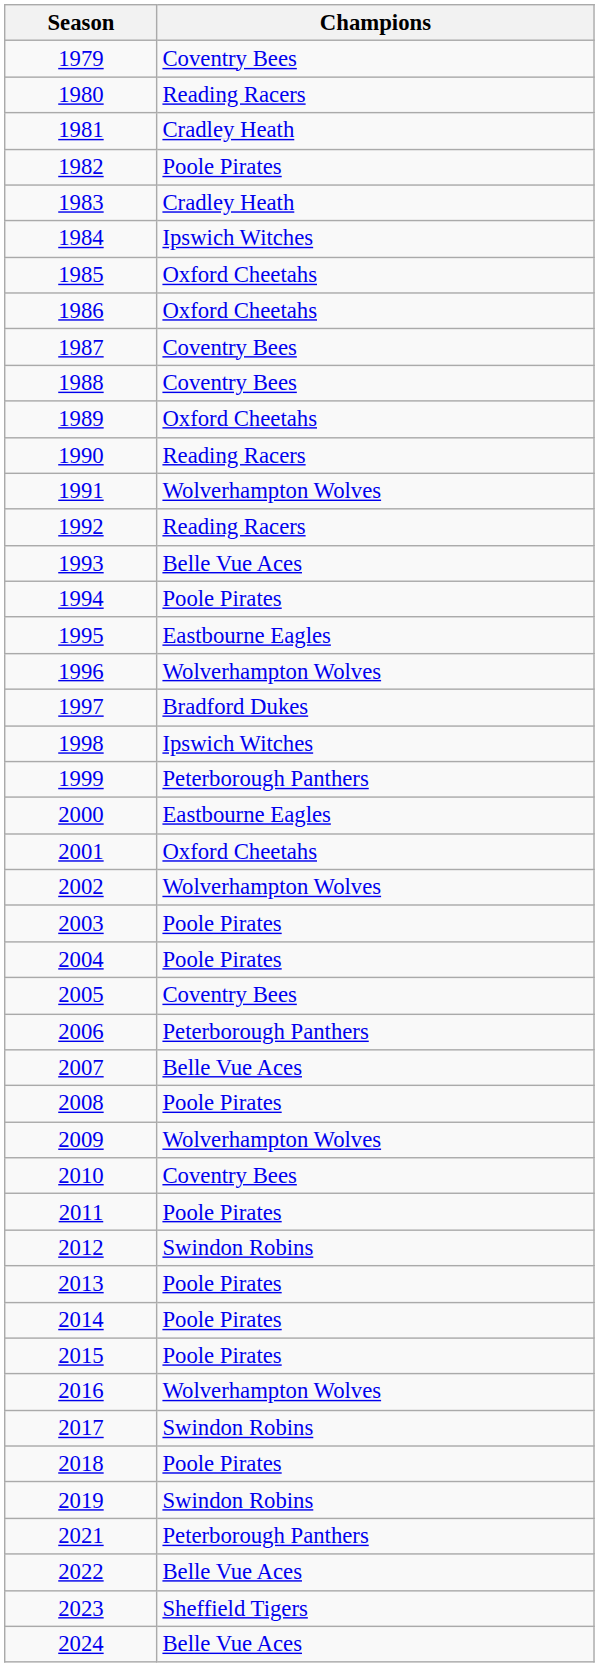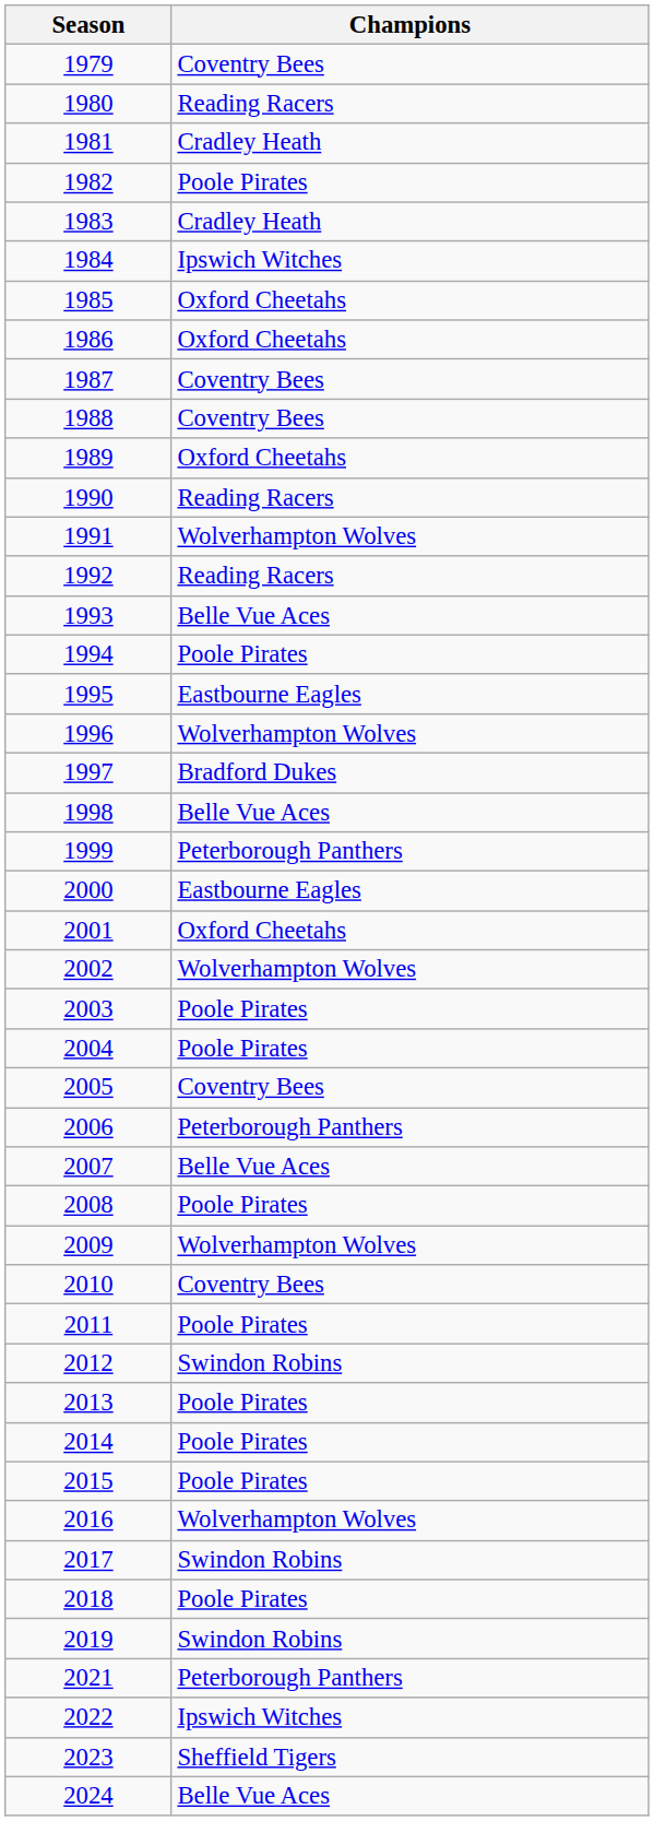 <table class="wikitable" style="font-size: 100%">
 <tr>
 <th width=100>Season</th>
 <th width=300>Champions</th>
 </tr>
 <tr align=center>
 <td><a href='#'>1979</a></td>
 <td align="left"><a href='#'>Coventry Bees</a></td>
 </tr>
 <tr align=center>
 <td><a href='#'>1980</a></td>
 <td align="left"><a href='#'>Reading Racers</a></td>
 </tr>
 <tr align=center>
 <td><a href='#'>1981</a></td>
 <td align="left"><a href='#'>Cradley Heath</a></td>
 </tr>
 <tr align=center>
 <td><a href='#'>1982</a></td>
 <td align="left"><a href='#'>Poole Pirates</a></td>
 </tr>
 <tr align=center>
 <td><a href='#'>1983</a></td>
 <td align="left"><a href='#'>Cradley Heath</a></td>
 </tr>
 <tr align=center>
 <td><a href='#'>1984</a></td>
 <td align="left"><a href='#'>Ipswich Witches</a></td>
 </tr>
 <tr align=center>
 <td><a href='#'>1985</a></td>
 <td align="left"><a href='#'>Oxford Cheetahs</a></td>
 </tr>
 <tr align=center>
 <td><a href='#'>1986</a></td>
 <td align="left"><a href='#'>Oxford Cheetahs</a></td>
 </tr>
 <tr align=center>
 <td><a href='#'>1987</a></td>
 <td align="left"><a href='#'>Coventry Bees</a></td>
 </tr>
 <tr align=center>
 <td><a href='#'>1988</a></td>
 <td align="left"><a href='#'>Coventry Bees</a></td>
 </tr>
 <tr align=center>
 <td><a href='#'>1989</a></td>
 <td align="left"><a href='#'>Oxford Cheetahs</a></td>
 </tr>
 <tr align=center>
 <td><a href='#'>1990</a></td>
 <td align="left"><a href='#'>Reading Racers</a></td>
 </tr>
 <tr align=center>
 <td><a href='#'>1991</a></td>
 <td align="left"><a href='#'>Wolverhampton Wolves</a></td>
 </tr>
 <tr align=center>
 <td><a href='#'>1992</a></td>
 <td align="left"><a href='#'>Reading Racers</a></td>
 </tr>
 <tr align=center>
 <td><a href='#'>1993</a></td>
 <td align="left"><a href='#'>Belle Vue Aces</a></td>
 </tr>
 <tr align=center>
 <td><a href='#'>1994</a></td>
 <td align="left"><a href='#'>Poole Pirates</a></td>
 </tr>
 <tr align=center>
 <td><a href='#'>1995</a></td>
 <td align="left"><a href='#'>Eastbourne Eagles</a></td>
 </tr>
 <tr align=center>
 <td><a href='#'>1996</a></td>
 <td align="left"><a href='#'>Wolverhampton Wolves</a></td>
 </tr>
 <tr align=center>
 <td><a href='#'>1997</a></td>
 <td align="left"><a href='#'>Bradford Dukes</a></td>
 </tr>
 <tr align=center>
 <td><a href='#'>1998</a></td>
-<td align="left"><a href='#'>Ipswich Witches</a></td>
+<td align="left"><a href='#'>Belle Vue Aces</a></td>
 </tr>
 <tr align=center>
 <td><a href='#'>1999</a></td>
 <td align="left"><a href='#'>Peterborough Panthers</a></td>
 </tr>
 <tr align=center>
 <td><a href='#'>2000</a></td>
 <td align="left"><a href='#'>Eastbourne Eagles</a></td>
 </tr>
 <tr align=center>
 <td><a href='#'>2001</a></td>
 <td align="left"><a href='#'>Oxford Cheetahs</a></td>
 </tr>
 <tr align=center>
 <td><a href='#'>2002</a></td>
 <td align="left"><a href='#'>Wolverhampton Wolves</a></td>
 </tr>
 <tr align=center>
 <td><a href='#'>2003</a></td>
 <td align="left"><a href='#'>Poole Pirates</a></td>
 </tr>
 <tr align=center>
 <td><a href='#'>2004</a></td>
 <td align="left"><a href='#'>Poole Pirates</a></td>
 </tr>
 <tr align=center>
 <td><a href='#'>2005</a></td>
 <td align="left"><a href='#'>Coventry Bees</a></td>
 </tr>
 <tr align=center>
 <td><a href='#'>2006</a></td>
 <td align="left"><a href='#'>Peterborough Panthers</a></td>
 </tr>
 <tr align=center>
 <td><a href='#'>2007</a></td>
 <td align="left"><a href='#'>Belle Vue Aces</a></td>
 </tr>
 <tr align=center>
 <td><a href='#'>2008</a></td>
 <td align="left"><a href='#'>Poole Pirates</a></td>
 </tr>
 <tr align=center>
 <td><a href='#'>2009</a></td>
 <td align="left"><a href='#'>Wolverhampton Wolves</a></td>
 </tr>
 <tr align=center>
 <td><a href='#'>2010</a></td>
 <td align="left"><a href='#'>Coventry Bees</a></td>
 </tr>
 <tr align=center>
 <td><a href='#'>2011</a></td>
 <td align="left"><a href='#'>Poole Pirates</a></td>
 </tr>
 <tr align=center>
 <td><a href='#'>2012</a></td>
 <td align="left"><a href='#'>Swindon Robins</a></td>
 </tr>
 <tr align=center>
 <td><a href='#'>2013</a></td>
 <td align="left"><a href='#'>Poole Pirates</a></td>
 </tr>
 <tr align=center>
 <td><a href='#'>2014</a></td>
 <td align="left"><a href='#'>Poole Pirates</a></td>
 </tr>
 <tr align=center>
 <td><a href='#'>2015</a></td>
 <td align="left"><a href='#'>Poole Pirates</a></td>
 </tr>
 <tr align=center>
 <td><a href='#'>2016</a></td>
 <td align="left"><a href='#'>Wolverhampton Wolves</a></td>
 </tr>
 <tr align=center>
 <td><a href='#'>2017</a></td>
 <td align="left"><a href='#'>Swindon Robins</a></td>
 </tr>
 <tr align=center>
 <td><a href='#'>2018</a></td>
 <td align="left"><a href='#'>Poole Pirates</a></td>
 </tr>
 <tr align=center>
 <td><a href='#'>2019</a></td>
 <td align="left"><a href='#'>Swindon Robins</a></td>
 </tr>
 <tr align=center>
 <td><a href='#'>2021</a></td>
 <td align="left"><a href='#'>Peterborough Panthers</a></td>
 </tr>
 <tr align=center>
 <td><a href='#'>2022</a></td>
-<td align="left"><a href='#'>Belle Vue Aces</a></td>
+<td align="left"><a href='#'>Ipswich Witches</a></td>
 </tr>
 <tr align=center>
 <td><a href='#'>2023</a></td>
 <td align="left"><a href='#'>Sheffield Tigers</a></td>
 </tr>
 <tr align=center>
 <td><a href='#'>2024</a></td>
 <td align="left"><a href='#'>Belle Vue Aces</a></td>
 </tr>
 </table>
